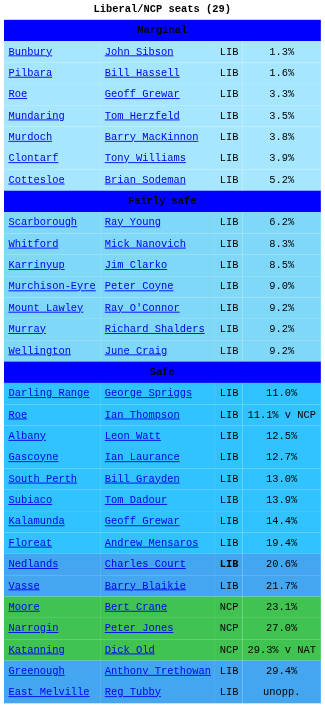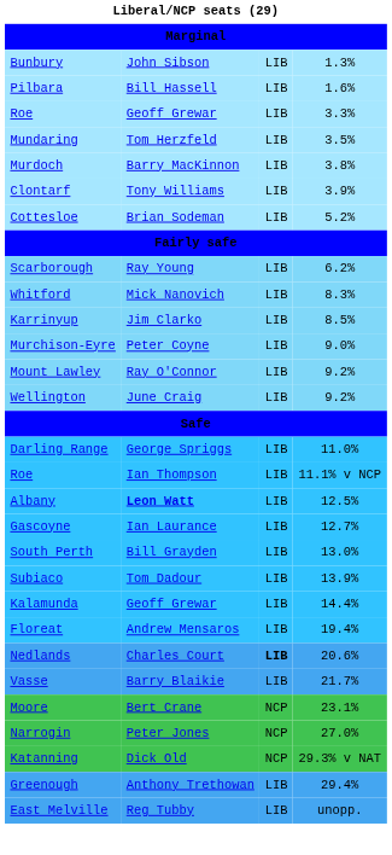 <table class="toccolours" cellpadding="5" cellspacing="0" style="float:left; margin-right:.5em; margin-top:.4em; font-size:90%;">
 <tr>
 <td COLSPAN=4 align="center"><strong>Liberal/NCP seats (29)</strong></td>
 </tr>
 <tr>
 <td COLSPAN=4 align="center" bgcolor="Blue"><span><strong>Marginal</strong></span></td>
 </tr>
 <tr>
 <td align="left" bgcolor="A6E7FF"><a href='#'>Bunbury</a></td>
 <td align="left" bgcolor="A6E7FF"><a href='#'>John Sibson</a></td>
 <td align="left" bgcolor="A6E7FF">LIB</td>
 <td align="center" bgcolor="A6E7FF">1.3%</td>
 </tr>
 <tr>
 <td align="left" bgcolor="A6E7FF"><a href='#'>Pilbara</a></td>
 <td align="left" bgcolor="A6E7FF"><a href='#'>Bill Hassell</a></td>
 <td align="left" bgcolor="A6E7FF">LIB</td>
 <td align="center" bgcolor="A6E7FF">1.6%</td>
 </tr>
 <tr>
 <td align="left" bgcolor="A6E7FF"><a href='#'>Roe</a></td>
 <td align="left" bgcolor="A6E7FF"><a href='#'>Geoff Grewar</a></td>
 <td align="left" bgcolor="A6E7FF">LIB</td>
 <td align="center" bgcolor="A6E7FF">3.3%</td>
 </tr>
 <tr>
 <td align="left" bgcolor="A6E7FF"><a href='#'>Mundaring</a></td>
 <td align="left" bgcolor="A6E7FF"><a href='#'>Tom Herzfeld</a></td>
 <td align="left" bgcolor="A6E7FF">LIB</td>
 <td align="center" bgcolor="A6E7FF">3.5%</td>
 </tr>
 <tr>
 <td align="left" bgcolor="A6E7FF"><a href='#'>Murdoch</a></td>
 <td align="left" bgcolor="A6E7FF"><a href='#'>Barry MacKinnon</a></td>
 <td align="left" bgcolor="A6E7FF">LIB</td>
 <td align="center" bgcolor="A6E7FF">3.8%</td>
 </tr>
 <tr>
 <td align="left" bgcolor="A6E7FF"><a href='#'>Clontarf</a></td>
 <td align="left" bgcolor="A6E7FF"><a href='#'>Tony Williams</a></td>
 <td align="left" bgcolor="A6E7FF">LIB</td>
 <td align="center" bgcolor="A6E7FF">3.9%</td>
 </tr>
 <tr>
 <td align="left" bgcolor="A6E7FF"><a href='#'>Cottesloe</a></td>
 <td align="left" bgcolor="A6E7FF"><a href='#'>Brian Sodeman</a></td>
 <td align="left" bgcolor="A6E7FF">LIB</td>
 <td align="center" bgcolor="A6E7FF">5.2%</td>
 </tr>
 <tr>
 <td COLSPAN=4 align="center" bgcolor="blue"><span><strong>Fairly safe</strong></span></td>
 </tr>
 <tr>
 <td align="left" bgcolor="80D8F9"><a href='#'>Scarborough</a></td>
 <td align="left" bgcolor="80D8F9"><a href='#'>Ray Young</a></td>
 <td align="left" bgcolor="80D8F9">LIB</td>
 <td align="center" bgcolor="80D8F9">6.2%</td>
 </tr>
 <tr>
 <td align="left" bgcolor="80D8F9"><a href='#'>Whitford</a></td>
 <td align="left" bgcolor="80D8F9"><a href='#'>Mick Nanovich</a></td>
 <td align="left" bgcolor="80D8F9">LIB</td>
 <td align="center" bgcolor="80D8F9">8.3%</td>
 </tr>
 <tr>
 <td align="left" bgcolor="80D8F9"><a href='#'>Karrinyup</a></td>
 <td align="left" bgcolor="80D8F9"><a href='#'>Jim Clarko</a></td>
 <td align="left" bgcolor="80D8F9">LIB</td>
 <td align="center" bgcolor="80D8F9">8.5%</td>
 </tr>
 <tr>
 <td align="left" bgcolor="80D8F9"><a href='#'>Murchison-Eyre</a></td>
 <td align="left" bgcolor="80D8F9"><a href='#'>Peter Coyne</a></td>
 <td align="left" bgcolor="80D8F9">LIB</td>
 <td align="center" bgcolor="80D8F9">9.0%</td>
 </tr>
 <tr>
 <td align="left" bgcolor="80D8F9"><a href='#'>Mount Lawley</a></td>
 <td align="left" bgcolor="80D8F9"><a href='#'>Ray O'Connor</a></td>
 <td align="left" bgcolor="80D8F9">LIB</td>
 <td align="center" bgcolor="80D8F9">9.2%</td>
 </tr>
 <tr>
-<td align="left" bgcolor="80D8F9"><a href='#'>Murray</a></td>
-<td align="left" bgcolor="80D8F9"><a href='#'>Richard Shalders</a></td>
-<td align="left" bgcolor="80D8F9">LIB</td>
-<td align="center" bgcolor="80D8F9">9.2%</td>
-</tr>
-<tr>
 <td align="left" bgcolor="80D8F9"><a href='#'>Wellington</a></td>
 <td align="left" bgcolor="80D8F9"><a href='#'>June Craig</a></td>
 <td align="left" bgcolor="80D8F9">LIB</td>
 <td align="center" bgcolor="80D8F9">9.2%</td>
 </tr>
 <tr>
 <td COLSPAN=4 align="center" bgcolor="blue"><span><strong>Safe</strong></span></td>
 </tr>
 <tr>
 <td align="left" bgcolor="31C3FF"><a href='#'>Darling Range</a></td>
 <td align="left" bgcolor="31C3FF"><a href='#'>George Spriggs</a></td>
 <td align="left" bgcolor="31C3FF">LIB</td>
 <td align="center" bgcolor="31C3FF">11.0%</td>
 </tr>
 <tr>
 <td align="left" bgcolor="31C3FF"><a href='#'>Roe</a></td>
 <td align="left" bgcolor="31C3FF"><a href='#'>Ian Thompson</a></td>
 <td align="left" bgcolor="31C3FF">LIB</td>
 <td align="center" bgcolor="31C3FF">11.1% v NCP</td>
 </tr>
 <tr>
 <td align="left" bgcolor="31C3FF"><a href='#'>Albany</a></td>
-<td align="left" bgcolor="31C3FF"><a href='#'>Leon Watt</a></td>
+<td align="left" bgcolor="31C3FF"><strong><a href='#'>Leon Watt</a></strong></td>
 <td align="left" bgcolor="31C3FF">LIB</td>
 <td align="center" bgcolor="31C3FF">12.5%</td>
 </tr>
 <tr>
 <td align="left" bgcolor="31C3FF"><a href='#'>Gascoyne</a></td>
 <td align="left" bgcolor="31C3FF"><a href='#'>Ian Laurance</a></td>
 <td align="left" bgcolor="31C3FF">LIB</td>
 <td align="center" bgcolor="31C3FF">12.7%</td>
 </tr>
 <tr>
 <td align="left" bgcolor="31C3FF"><a href='#'>South Perth</a></td>
 <td align="left" bgcolor="31C3FF"><a href='#'>Bill Grayden</a></td>
 <td align="left" bgcolor="31C3FF">LIB</td>
 <td align="center" bgcolor="31C3FF">13.0%</td>
 </tr>
 <tr>
 <td align="left" bgcolor="31C3FF"><a href='#'>Subiaco</a></td>
 <td align="left" bgcolor="31C3FF"><a href='#'>Tom Dadour</a></td>
 <td align="left" bgcolor="31C3FF">LIB</td>
 <td align="center" bgcolor="31C3FF">13.9%</td>
 </tr>
 <tr>
 <td align="left" bgcolor="31C3FF"><a href='#'>Kalamunda</a></td>
 <td align="left" bgcolor="31C3FF"><a href='#'>Geoff Grewar</a></td>
 <td align="left" bgcolor="31C3FF">LIB</td>
 <td align="center" bgcolor="31C3FF">14.4%</td>
 </tr>
 <tr>
 <td align="left" bgcolor="31C3FF"><a href='#'>Floreat</a></td>
 <td align="left" bgcolor="31C3FF"><a href='#'>Andrew Mensaros</a></td>
 <td align="left" bgcolor="31C3FF">LIB</td>
 <td align="center" bgcolor="31C3FF">19.4%</td>
 </tr>
 <tr>
 <td align="left" bgcolor="44A6F1"><a href='#'>Nedlands</a></td>
 <td align="left" bgcolor="44A6F1"><a href='#'>Charles Court</a></td>
 <td align="left" bgcolor="44A6F1"><strong>LIB</strong></td>
 <td align="center" bgcolor="44A6F1">20.6%</td>
 </tr>
 <tr>
 <td align="left" bgcolor="44A6F1"><a href='#'>Vasse</a></td>
 <td align="left" bgcolor="44A6F1"><a href='#'>Barry Blaikie</a></td>
 <td align="left" bgcolor="44A6F1">LIB</td>
 <td align="center" bgcolor="44A6F1">21.7%</td>
 </tr>
 <tr>
 <td align="left" bgcolor="40C351"><a href='#'>Moore</a></td>
 <td align="left" bgcolor="40C351"><a href='#'>Bert Crane</a></td>
 <td align="left" bgcolor="40C351">NCP</td>
 <td align="center" bgcolor="40C351">23.1%</td>
 </tr>
 <tr>
 <td align="left" bgcolor="40C351"><a href='#'>Narrogin</a></td>
 <td align="left" bgcolor="40C351"><a href='#'>Peter Jones</a></td>
 <td align="left" bgcolor="40C351">NCP</td>
 <td align="center" bgcolor="40C351">27.0%</td>
 </tr>
 <tr>
 <td align="left" bgcolor="40C351"><a href='#'>Katanning</a></td>
 <td align="left" bgcolor="40C351"><a href='#'>Dick Old</a></td>
 <td align="left" bgcolor="40C351">NCP</td>
 <td align="center" bgcolor="40C351">29.3% v NAT</td>
 </tr>
 <tr>
 <td align="left" bgcolor="44A6F1"><a href='#'>Greenough</a></td>
 <td align="left" bgcolor="44A6F1"><a href='#'>Anthony Trethowan</a></td>
 <td align="left" bgcolor="44A6F1">LIB</td>
 <td align="center" bgcolor="44A6F1">29.4%</td>
 </tr>
 <tr>
 <td align="left" bgcolor="44A6F1"><a href='#'>East Melville</a></td>
 <td align="left" bgcolor="44A6F1"><a href='#'>Reg Tubby</a></td>
 <td align="left" bgcolor="44A6F1">LIB</td>
 <td align="center" bgcolor="44A6F1">unopp.</td>
 </tr>
 <tr>
 </tr>
 </table>
